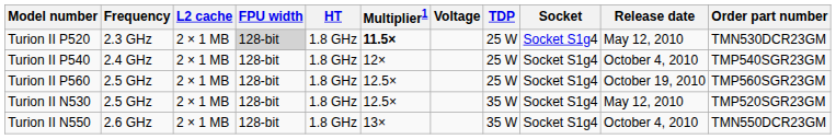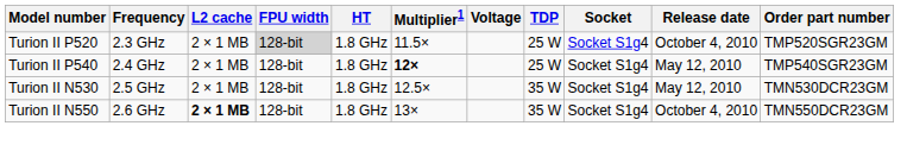 <table class="wikitable">
 <tr>
 <th>Model number</th>
 <th>Frequency</th>
 <th><a href='#'>L2 cache</a></th>
 <th><a href='#'>FPU width</a></th>
 <th><a href='#'>HT</a></th>
 <th>Multiplier<sup><a href='#'>1</a></sup></th>
 <th>Voltage</th>
 <th><a href='#'>TDP</a></th>
 <th>Socket</th>
 <th>Release date</th>
 <th>Order part number</th>
 </tr>
 <tr>
 <td>Turion II P520</td>
 <td>2.3 GHz</td>
 <td>2 × 1 MB</td>
 <td style="background: lightgrey;">128-bit</td>
 <td>1.8 GHz</td>
-<td><strong>11.5×</strong></td>
+<td>11.5×</td>
 <td></td>
 <td>25 W</td>
 <td><a href='#'>Socket S1g</a>4</td>
-<td>May 12, 2010</td>
-<td>TMN530DCR23GM</td>
+<td>October 4, 2010</td>
+<td>TMP520SGR23GM</td>
 </tr>
 <tr>
 <td>Turion II P540</td>
 <td>2.4 GHz</td>
 <td>2 × 1 MB</td>
 <td>128-bit</td>
 <td>1.8 GHz</td>
-<td>12×</td>
+<td><strong>12×</strong></td>
 <td></td>
 <td>25 W</td>
 <td>Socket S1g4</td>
-<td>October 4, 2010</td>
+<td>May 12, 2010</td>
 <td>TMP540SGR23GM</td>
-</tr>
-<tr>
-<td>Turion II P560</td>
-<td>2.5 GHz</td>
-<td>2 × 1 MB</td>
-<td>128-bit</td>
-<td>1.8 GHz</td>
-<td>12.5×</td>
-<td></td>
-<td>25 W</td>
-<td>Socket S1g4</td>
-<td>October 19, 2010</td>
-<td>TMP560SGR23GM</td>
 </tr>
 <tr>
 <td>Turion II N530</td>
 <td>2.5 GHz</td>
 <td>2 × 1 MB</td>
 <td>128-bit</td>
 <td>1.8 GHz</td>
 <td>12.5×</td>
 <td></td>
 <td>35 W</td>
 <td>Socket S1g4</td>
 <td>May 12, 2010</td>
-<td>TMP520SGR23GM</td>
+<td>TMN530DCR23GM</td>
 </tr>
 <tr>
 <td>Turion II N550</td>
 <td>2.6 GHz</td>
-<td>2 × 1 MB</td>
+<td><strong>2 × 1 MB</strong></td>
 <td>128-bit</td>
 <td>1.8 GHz</td>
 <td>13×</td>
 <td></td>
 <td>35 W</td>
 <td>Socket S1g4</td>
 <td>October 4, 2010</td>
 <td>TMN550DCR23GM</td>
 </tr>
 </table>
